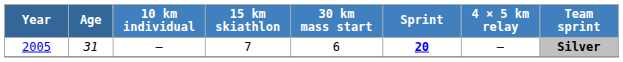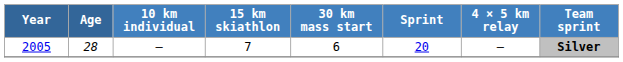 <table class="wikitable" style="font-size:95%; text-align:center; border:grey solid 1px; border-collapse:collapse; background:#ffffff;">
 <tr>
 <th style="background-color:#369; color:white; width:60px;"> Year </th>
 <th style="background-color:#369; color:white; width:40px;"> Age </th>
 <th style="background-color:#4180be; color:white; width:75px;"> 10 km <br> individual </th>
 <th style="background-color:#4180be; color:white; width:75px;"> 15 km <br> skiathlon </th>
 <th style="background-color:#4180be; color:white; width:75px;"> 30 km <br> mass start </th>
 <th style="background-color:#4180be; color:white; width:75px;"> Sprint </th>
 <th style="background-color:#4180be; color:white; width:75px;"> 4 × 5 km <br> relay </th>
 <th style="background-color:#4180be; color:white; width:75px;"> Team <br> sprint </th>
 </tr>
 <tr>
 <td><a href='#'>2005</a></td>
-<td><em>31</em></td>
+<td><em>28</em></td>
 <td>—</td>
 <td>7</td>
 <td>6</td>
-<td><strong><a href='#'>20</a></strong></td>
+<td><a href='#'>20</a></td>
 <td>—</td>
 <td style="background:silver;"><strong>Silver</strong></td>
 </tr>
 <tr>
 </tr>
 </table>
